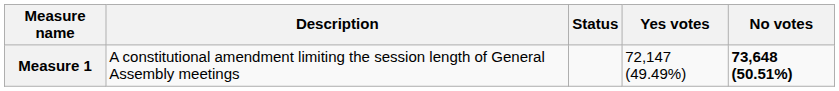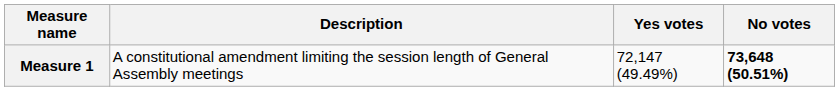 <table class="wikitable sortable plainrowheaders" style="width:100%">
 <tr>
 <th scope="col">Measure name</th>
 <th class="unsortable" scope="col">Description</th>
-<th scope="col">Status</th>
 <th scope="col">Yes votes</th>
 <th scope="col">No votes</th>
 </tr>
 <tr>
 <th scope="row">Measure 1</th>
 <td>A constitutional amendment limiting the session length of General Assembly meetings</td>
-<td></td>
 <td>72,147 (49.49%)</td>
 <td><strong>73,648 (50.51%)</strong></td>
 </tr>
 </table>
